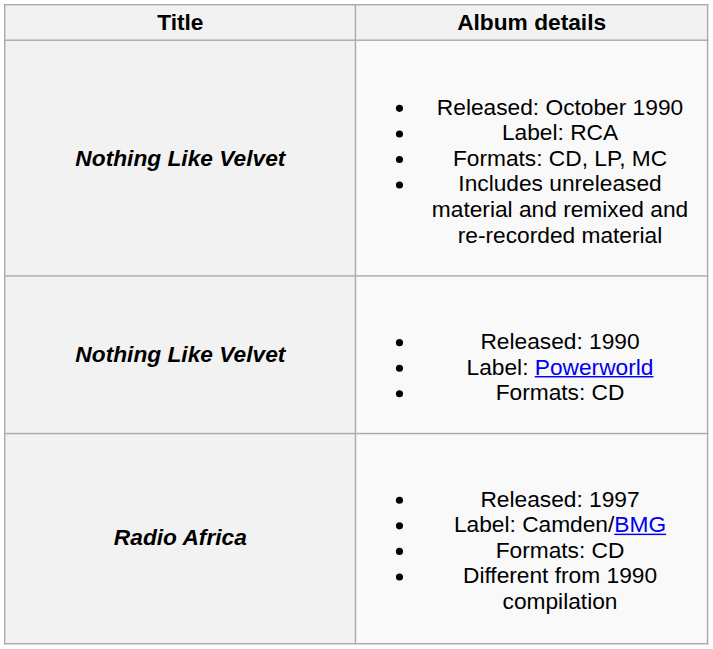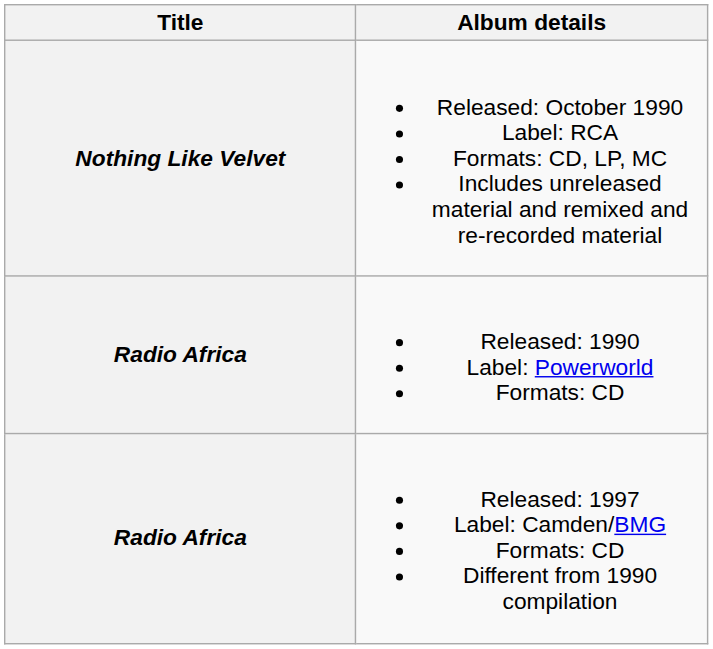 <table class="wikitable plainrowheaders" style="text-align:center;">
 <tr>
 <th scope="col" style="width:15em;">Title</th>
 <th scope="col" style="width:15em;">Album details</th>
 </tr>
 <tr>
 <th scope="row"><em>Nothing Like Velvet</em></th>
 <td><br><ul><li>Released: October 1990</li><li>Label: RCA</li><li>Formats: CD, LP, MC</li><li>Includes unreleased material and remixed and re-recorded material</li></ul></td>
 </tr>
 <tr>
-<th scope="row"><em>Nothing Like Velvet</em></th>
+<th scope="row"><em>Radio Africa</em></th>
 <td><br><ul><li>Released: 1990</li><li>Label: <a href='#'>Powerworld</a></li><li>Formats: CD</li></ul></td>
 </tr>
 <tr>
 <th scope="row"><em>Radio Africa</em></th>
 <td><br><ul><li>Released: 1997</li><li>Label: Camden/<a href='#'>BMG</a></li><li>Formats: CD</li><li>Different from 1990 compilation</li></ul></td>
 </tr>
 </table>
